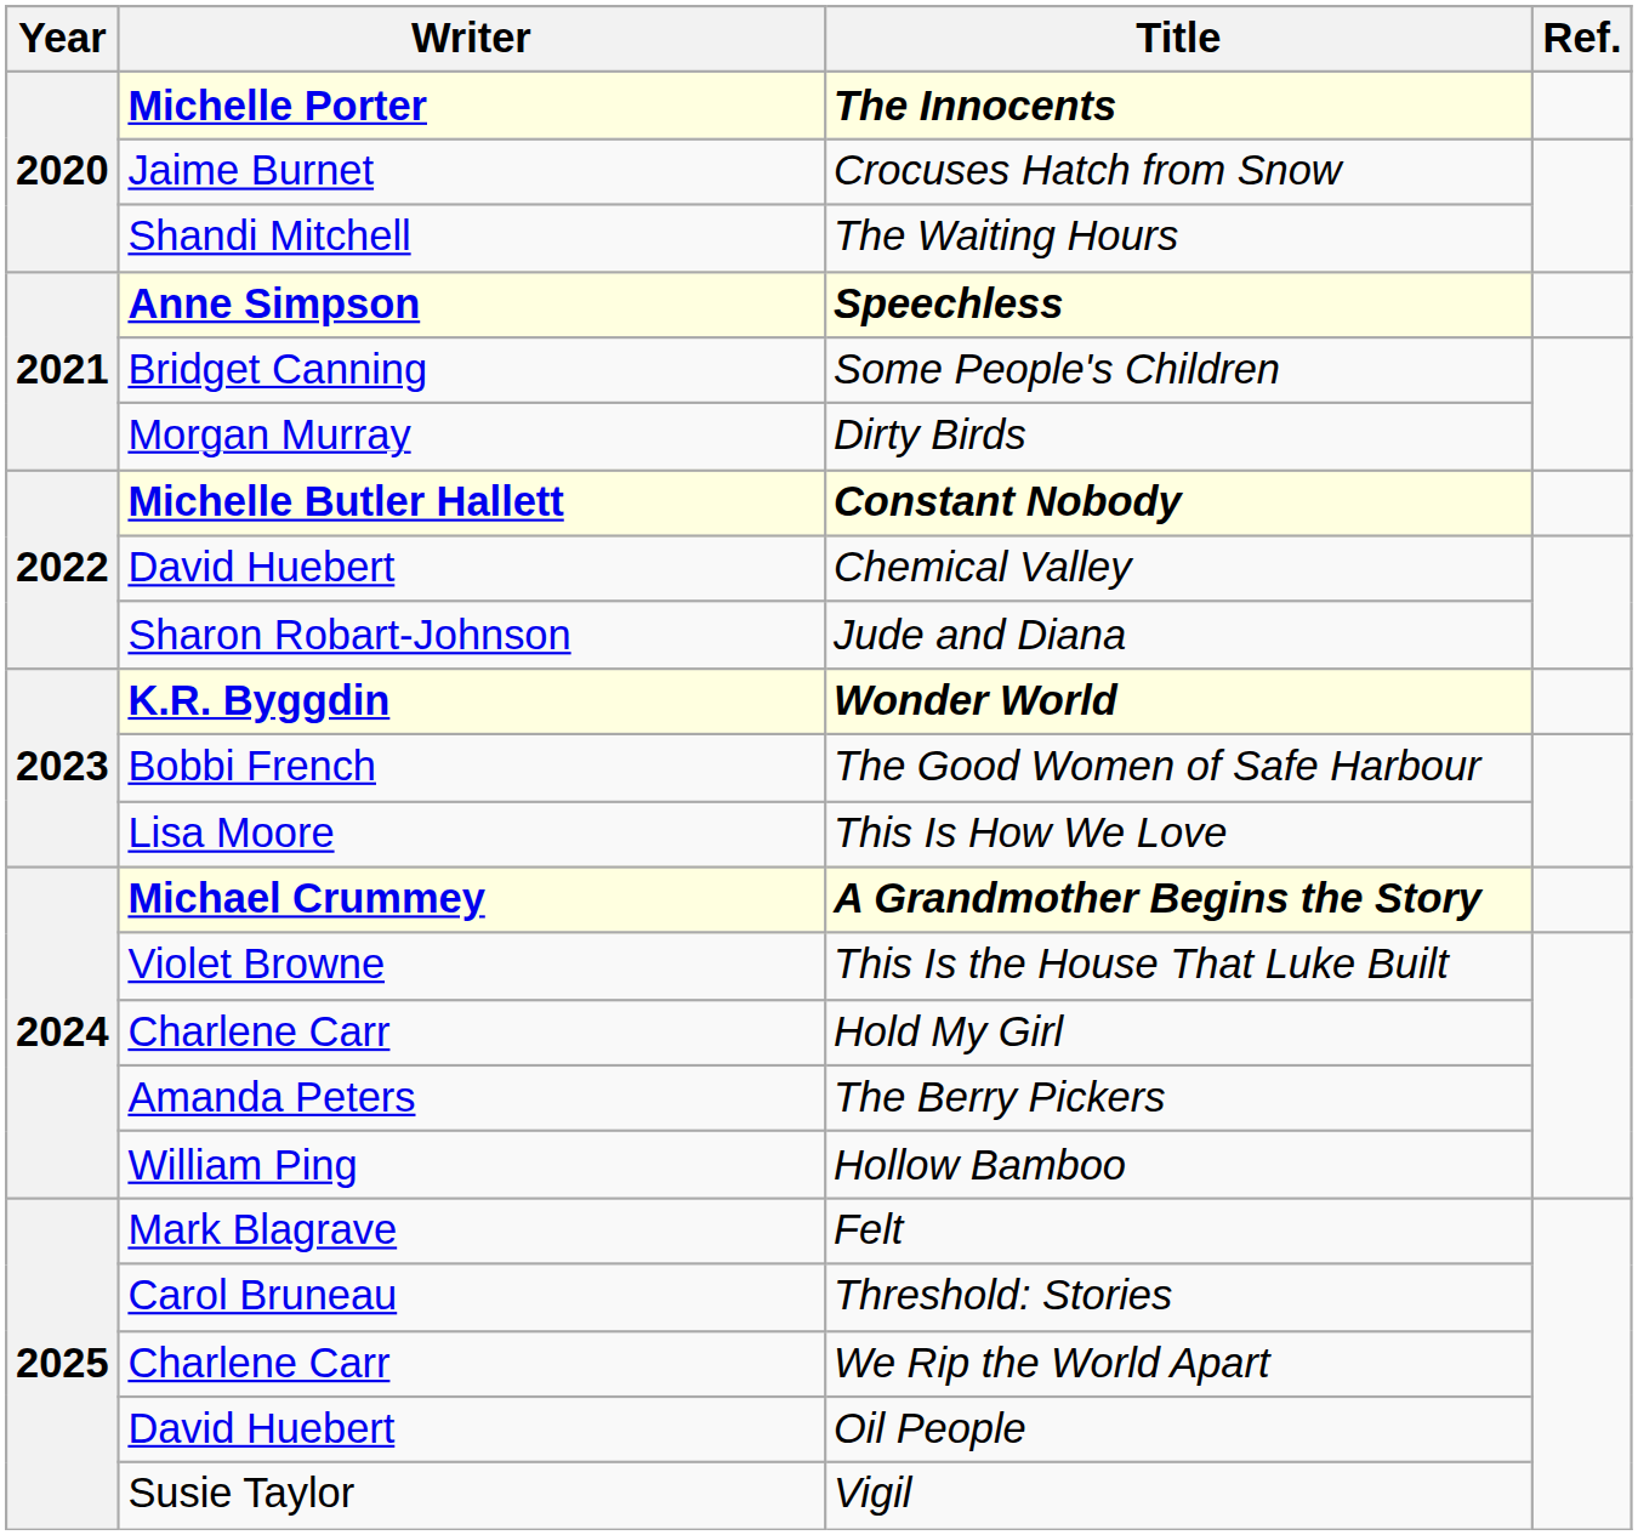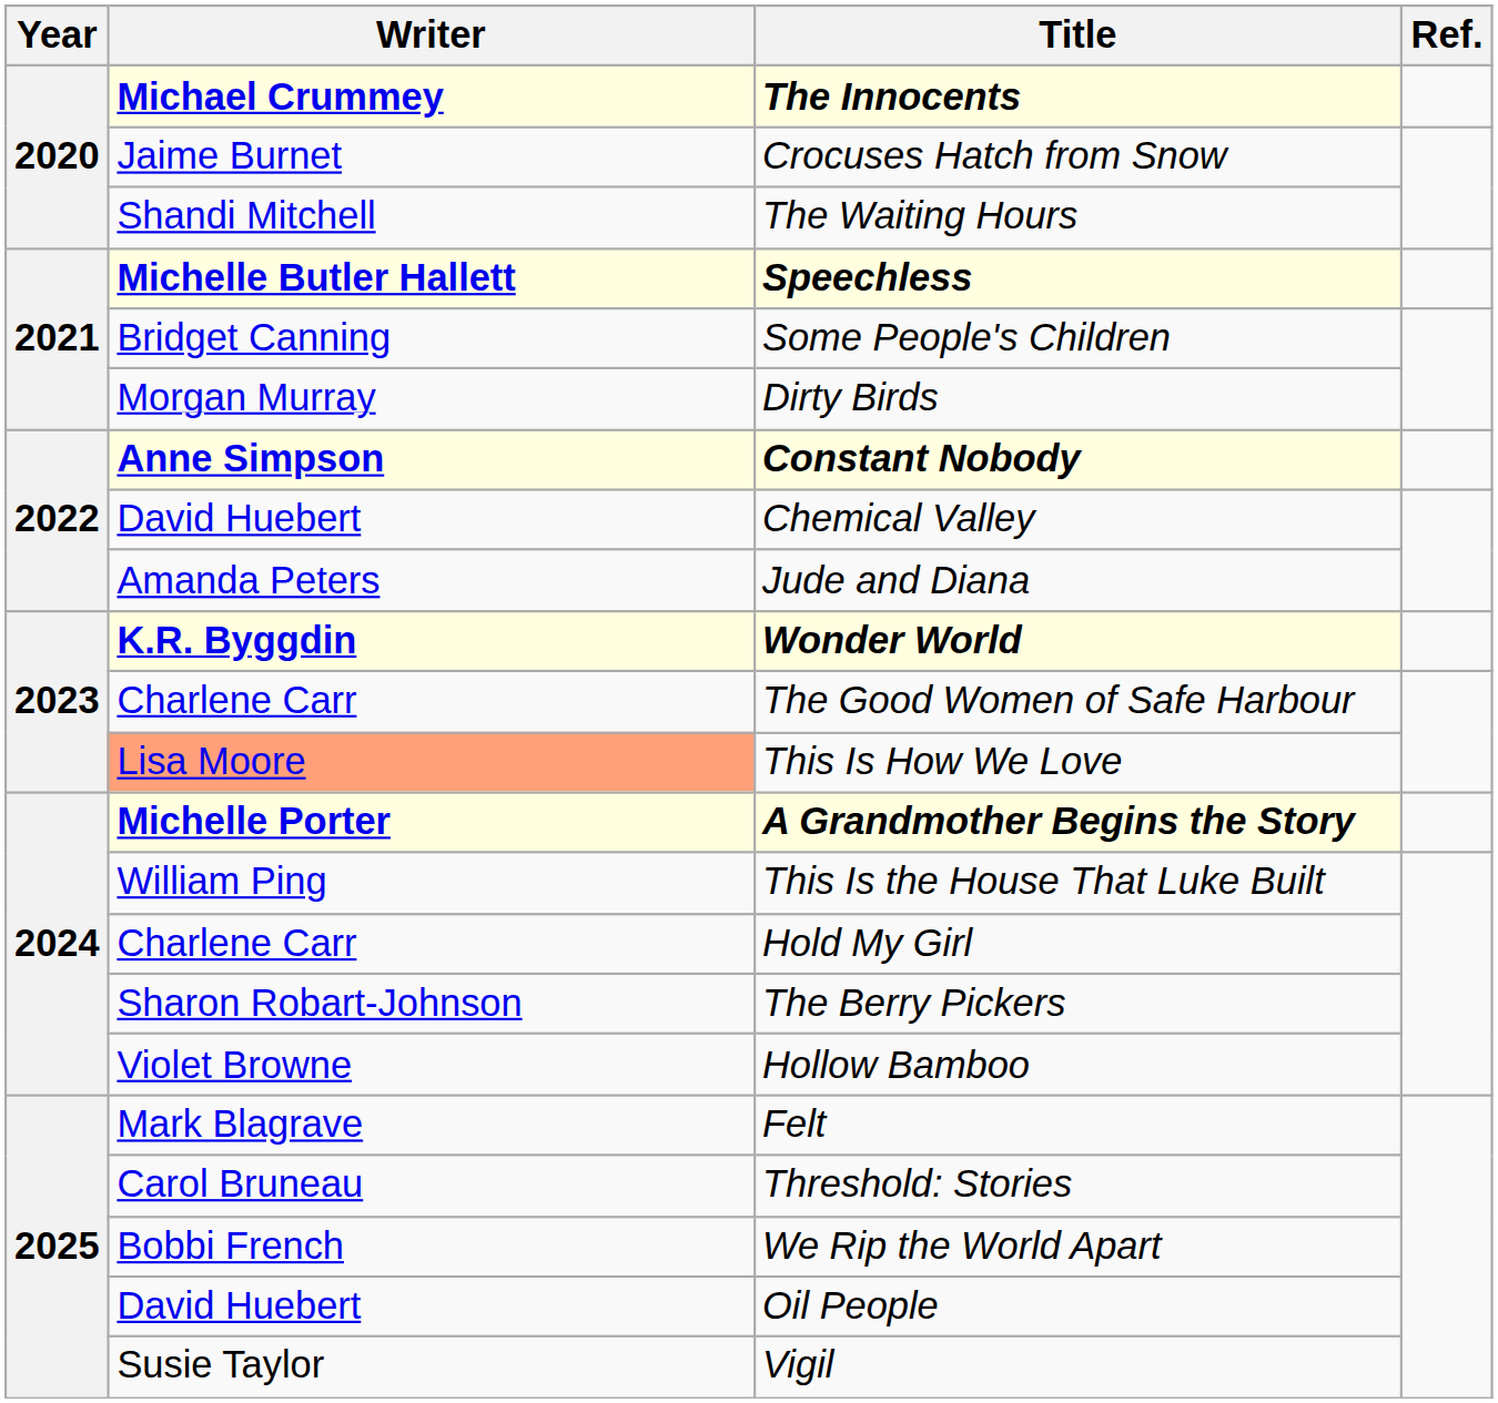 <table class="wikitable" width=100%>
 <tr>
 <th width=5%>Year</th>
 <th width=45%>Writer</th>
 <th width=45%>Title</th>
 <th width=5%>Ref.</th>
 </tr>
 <tr>
 <th rowspan="3">2020</th>
-<td style="background:lightyellow"><strong><a href='#'>Michelle Porter</a></strong></td>
+<td style="background:lightyellow"><strong><a href='#'>Michael Crummey</a></strong></td>
 <td style=background:lightyellow><strong><em>The Innocents</em></strong></td>
 <td></td>
 </tr>
 <tr>
 <td><a href='#'>Jaime Burnet</a></td>
 <td><em>Crocuses Hatch from Snow</em></td>
 <td rowspan=2></td>
 </tr>
 <tr>
 <td><a href='#'>Shandi Mitchell</a></td>
 <td><em>The Waiting Hours</em></td>
 </tr>
 <tr>
 <th rowspan="3">2021</th>
-<td style="background:lightyellow"><strong><a href='#'>Anne Simpson</a></strong></td>
+<td style="background:lightyellow"><strong><a href='#'>Michelle Butler Hallett</a></strong></td>
 <td style=background:lightyellow><strong><em>Speechless</em></strong></td>
 <td></td>
 </tr>
 <tr>
 <td><a href='#'>Bridget Canning</a></td>
 <td><em>Some People's Children</em></td>
 <td rowspan=2></td>
 </tr>
 <tr>
 <td><a href='#'>Morgan Murray</a></td>
 <td><em>Dirty Birds</em></td>
 </tr>
 <tr>
 <th rowspan="3">2022</th>
-<td style="background:lightyellow"><strong><a href='#'>Michelle Butler Hallett</a></strong></td>
+<td style="background:lightyellow"><strong><a href='#'>Anne Simpson</a></strong></td>
 <td style=background:lightyellow><strong><em>Constant Nobody</em></strong></td>
 <td></td>
 </tr>
 <tr>
 <td><a href='#'>David Huebert</a></td>
 <td><em>Chemical Valley</em></td>
 <td rowspan=2></td>
 </tr>
 <tr>
-<td><a href='#'>Sharon Robart-Johnson</a></td>
+<td><a href='#'>Amanda Peters</a></td>
 <td><em>Jude and Diana</em></td>
 </tr>
 <tr>
 <th rowspan="3">2023</th>
 <td style="background:lightyellow"><strong><a href='#'>K.R. Byggdin</a></strong></td>
 <td style=background:lightyellow><strong><em>Wonder World</em></strong></td>
 <td></td>
 </tr>
 <tr>
-<td><a href='#'>Bobbi French</a></td>
+<td><a href='#'>Charlene Carr</a></td>
 <td><em>The Good Women of Safe Harbour</em></td>
 <td rowspan=2></td>
 </tr>
 <tr>
-<td><a href='#'>Lisa Moore</a></td>
+<td style="background: lightsalmon;"><a href='#'>Lisa Moore</a></td>
 <td><em>This Is How We Love</em></td>
 </tr>
 <tr>
 <th rowspan="5">2024</th>
-<td style="background:lightyellow"><strong><a href='#'>Michael Crummey</a></strong></td>
+<td style="background:lightyellow"><strong><a href='#'>Michelle Porter</a></strong></td>
 <td style=background:lightyellow><strong><em>A Grandmother Begins the Story</em></strong></td>
 <td></td>
 </tr>
 <tr>
-<td><a href='#'>Violet Browne</a></td>
+<td><a href='#'>William Ping</a></td>
 <td><em>This Is the House That Luke Built</em></td>
 <td rowspan=4></td>
 </tr>
 <tr>
 <td><a href='#'>Charlene Carr</a></td>
 <td><em>Hold My Girl</em></td>
 </tr>
 <tr>
-<td><a href='#'>Amanda Peters</a></td>
+<td><a href='#'>Sharon Robart-Johnson</a></td>
 <td><em>The Berry Pickers</em></td>
 </tr>
 <tr>
-<td><a href='#'>William Ping</a></td>
+<td><a href='#'>Violet Browne</a></td>
 <td><em>Hollow Bamboo</em></td>
 </tr>
 <tr>
 <th rowspan="5">2025</th>
 <td><a href='#'>Mark Blagrave</a></td>
 <td><em>Felt</em></td>
 <td rowspan=5></td>
 </tr>
 <tr>
 <td><a href='#'>Carol Bruneau</a></td>
 <td><em>Threshold: Stories</em></td>
 </tr>
 <tr>
-<td><a href='#'>Charlene Carr</a></td>
+<td><a href='#'>Bobbi French</a></td>
 <td><em>We Rip the World Apart</em></td>
 </tr>
 <tr>
 <td><a href='#'>David Huebert</a></td>
 <td><em>Oil People</em></td>
 </tr>
 <tr>
 <td>Susie Taylor</td>
 <td><em>Vigil</em></td>
 </tr>
 </table>
